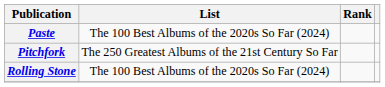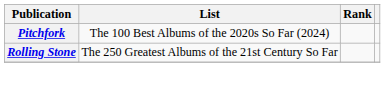 <table class="wikitable sortable plainrowheaders" style="text-align:center;">
 <tr>
 <th>Publication</th>
 <th class="unsortable">List</th>
 <th>Rank</th>
 <th class="unsortable"></th>
 </tr>
 <tr>
-<th scope="row"><em><a href='#'>Paste</a></em></th>
+<th scope="row"><em><a href='#'>Pitchfork</a></em></th>
 <td>The 100 Best Albums of the 2020s So Far (2024)</td>
 <td></td>
 <td></td>
 </tr>
 <tr>
-<th scope="row"><em><a href='#'>Pitchfork</a></em></th>
+<th scope="row"><em><a href='#'>Rolling Stone</a></em></th>
 <td>The 250 Greatest Albums of the 21st Century So Far</td>
-<td></td>
-<td></td>
-</tr>
-<tr>
-<th scope="row"><em><a href='#'>Rolling Stone</a></em></th>
-<td>The 100 Best Albums of the 2020s So Far (2024)</td>
 <td></td>
 <td></td>
 </tr>
 <tr>
 </tr>
 </table>
